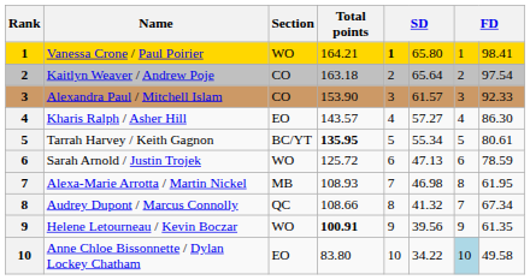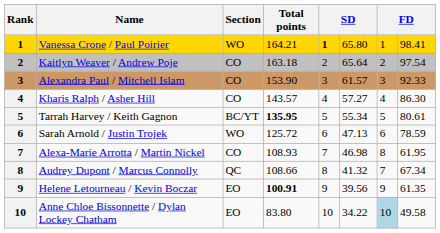 <table class="wikitable sortable">
 <tr>
 <th>Rank</th>
 <th>Name</th>
 <th>Section</th>
 <th>Total points</th>
 <th colspan="2" width="80px"><a href='#'>SD</a></th>
 <th colspan="2" width="80px"><a href='#'>FD</a></th>
 </tr>
 <tr bgcolor="gold">
 <td align="center"><strong>1</strong></td>
 <td><a href='#'>Vanessa Crone</a> / <a href='#'>Paul Poirier</a></td>
 <td>WO</td>
 <td>164.21</td>
 <td><strong>1</strong></td>
 <td>65.80</td>
 <td>1</td>
 <td>98.41</td>
 </tr>
 <tr bgcolor="silver">
 <td align="center"><strong>2</strong></td>
 <td><a href='#'>Kaitlyn Weaver</a> / <a href='#'>Andrew Poje</a></td>
 <td>CO</td>
 <td>163.18</td>
 <td>2</td>
 <td>65.64</td>
 <td>2</td>
 <td>97.54</td>
 </tr>
 <tr bgcolor="cc9966">
 <td align="center"><strong>3</strong></td>
 <td><a href='#'>Alexandra Paul</a> / <a href='#'>Mitchell Islam</a></td>
 <td>CO</td>
 <td>153.90</td>
 <td>3</td>
 <td>61.57</td>
 <td>3</td>
 <td>92.33</td>
 </tr>
 <tr>
 <th>4</th>
 <td><a href='#'>Kharis Ralph</a> / <a href='#'>Asher Hill</a></td>
-<td>EO</td>
+<td>CO</td>
 <td>143.57</td>
 <td>4</td>
 <td>57.27</td>
 <td>4</td>
 <td>86.30</td>
 </tr>
 <tr>
 <th>5</th>
 <td>Tarrah Harvey / Keith Gagnon</td>
 <td>BC/YT</td>
 <td><strong>135.95</strong></td>
 <td>5</td>
 <td>55.34</td>
 <td>5</td>
 <td>80.61</td>
 </tr>
 <tr>
 <th>6</th>
 <td>Sarah Arnold / <a href='#'>Justin Trojek</a></td>
 <td>WO</td>
 <td>125.72</td>
 <td>6</td>
 <td>47.13</td>
 <td>6</td>
 <td>78.59</td>
 </tr>
 <tr>
 <th>7</th>
 <td><a href='#'>Alexa-Marie Arrotta</a> / <a href='#'>Martin Nickel</a></td>
-<td>MB</td>
+<td>CO</td>
 <td>108.93</td>
 <td>7</td>
 <td>46.98</td>
 <td>8</td>
 <td>61.95</td>
 </tr>
 <tr>
 <th>8</th>
 <td><a href='#'>Audrey Dupont</a> / <a href='#'>Marcus Connolly</a></td>
 <td>QC</td>
 <td>108.66</td>
 <td>8</td>
 <td>41.32</td>
 <td>7</td>
 <td>67.34</td>
 </tr>
 <tr>
 <th>9</th>
 <td><a href='#'>Helene Letourneau</a> / <a href='#'>Kevin Boczar</a></td>
-<td>WO</td>
+<td>EO</td>
 <td><strong>100.91</strong></td>
 <td>9</td>
 <td>39.56</td>
 <td>9</td>
 <td>61.35</td>
 </tr>
 <tr>
 <th>10</th>
 <td><a href='#'>Anne Chloe Bissonnette</a> / <a href='#'>Dylan Lockey Chatham</a></td>
 <td>EO</td>
 <td>83.80</td>
 <td>10</td>
 <td>34.22</td>
 <td style="background: lightblue;">10</td>
 <td>49.58</td>
 </tr>
 </table>
